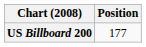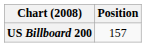 <table class="wikitable plainrowheaders" style="text-align:center">
 <tr>
 <th scope="col">Chart (2008)</th>
 <th scope="col">Position</th>
 </tr>
 <tr>
 <th scope="row">US <em>Billboard</em> 200</th>
-<td>177</td>
+<td>157</td>
 </tr>
 </table>
